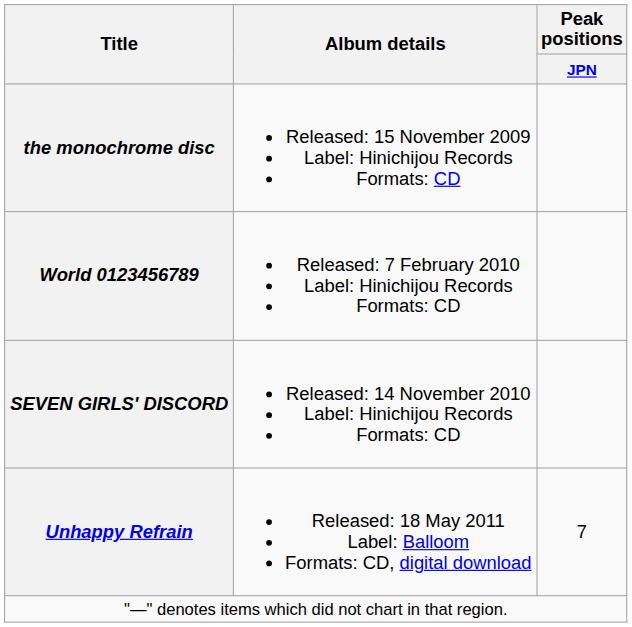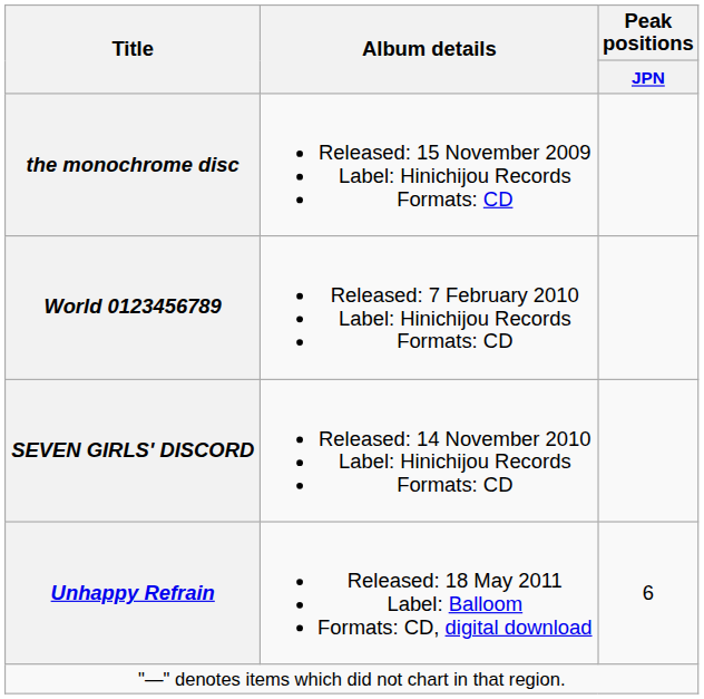 <table class="wikitable plainrowheaders" style="text-align:center;">
 <tr>
 <th style="width:12em;" rowspan="2">Title</th>
 <th style="width:16em;" rowspan="2">Album details</th>
 <th colspan="1">Peak positions</th>
 </tr>
 <tr>
 <th style="width:2.5em;"><small><a href='#'>JPN</a></small><br></th>
 </tr>
 <tr>
 <th scope="row"><em>the monochrome disc</em></th>
 <td><br><ul><li>Released: 15 November 2009</li><li>Label: Hinichijou Records</li><li>Formats: <a href='#'>CD</a></li></ul></td>
 <td></td>
 </tr>
 <tr>
 <th scope="row"><em>World 0123456789</em></th>
 <td><br><ul><li>Released: 7 February 2010</li><li>Label: Hinichijou Records</li><li>Formats: CD</li></ul></td>
 <td></td>
 </tr>
 <tr>
 <th scope="row"><em>SEVEN GIRLS' DISCORD</em></th>
 <td><br><ul><li>Released: 14 November 2010</li><li>Label: Hinichijou Records</li><li>Formats: CD</li></ul></td>
 <td></td>
 </tr>
 <tr>
 <th scope="row"><em><a href='#'>Unhappy Refrain</a></em></th>
 <td><br><ul><li>Released: 18 May 2011</li><li>Label: <a href='#'>Balloom</a></li><li>Formats: CD, <a href='#'>digital download</a></li></ul></td>
-<td>7</td>
+<td>6</td>
 </tr>
 <tr>
 <td colspan="12" align="center" style="font-size:90%;">"—" denotes items which did not chart in that region.</td>
 </tr>
 </table>
